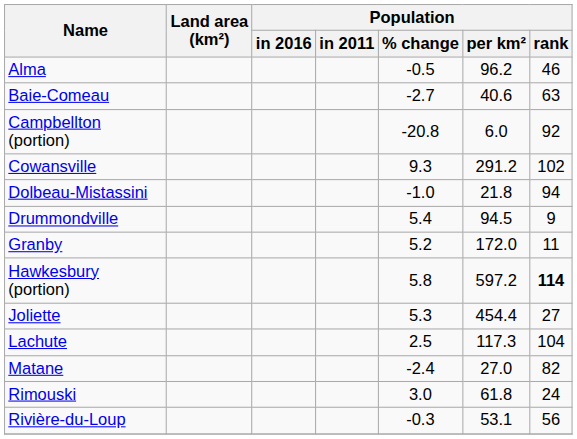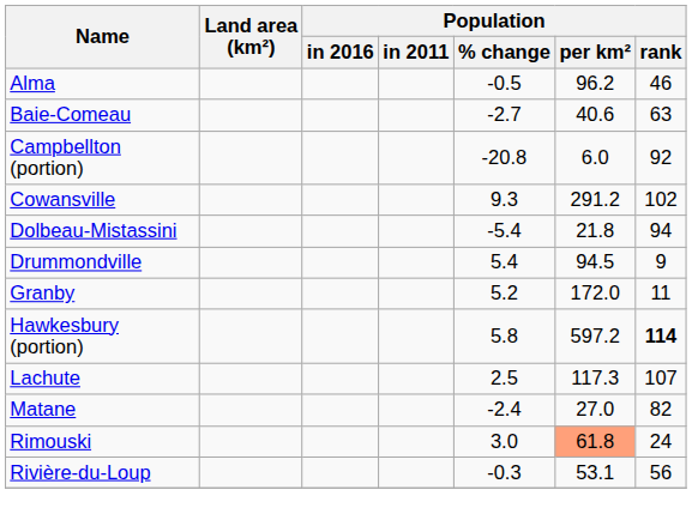 <table class="wikitable" style="text-align:center;">
 <tr>
 <th rowspan="2" width="150px">Name</th>
 <th rowspan="2">Land area<br>(km²)</th>
 <th colspan="5">Population</th>
 </tr>
 <tr>
 <th>in 2016</th>
 <th>in 2011</th>
 <th>% change</th>
 <th>per km²</th>
 <th>rank</th>
 </tr>
 <tr>
 <td align=left><a href='#'>Alma</a></td>
 <td></td>
 <td></td>
 <td></td>
 <td>-0.5</td>
 <td>96.2</td>
 <td>46</td>
 </tr>
 <tr>
 <td align=left><a href='#'>Baie-Comeau</a></td>
 <td></td>
 <td></td>
 <td></td>
 <td>-2.7</td>
 <td>40.6</td>
 <td>63</td>
 </tr>
 <tr>
 <td align=left><a href='#'>Campbellton</a> (portion)</td>
 <td></td>
 <td></td>
 <td></td>
 <td>-20.8</td>
 <td>6.0</td>
 <td>92</td>
 </tr>
 <tr>
 <td align=left><a href='#'>Cowansville</a></td>
 <td></td>
 <td></td>
 <td></td>
 <td>9.3</td>
 <td>291.2</td>
 <td>102</td>
 </tr>
 <tr>
 <td align=left><a href='#'>Dolbeau-Mistassini</a></td>
 <td></td>
 <td></td>
 <td></td>
-<td>-1.0</td>
+<td>-5.4</td>
 <td>21.8</td>
 <td>94</td>
 </tr>
 <tr>
 <td align=left><a href='#'>Drummondville</a></td>
 <td></td>
 <td></td>
 <td></td>
 <td>5.4</td>
 <td>94.5</td>
 <td>9</td>
 </tr>
 <tr>
 <td align=left><a href='#'>Granby</a></td>
 <td></td>
 <td></td>
 <td></td>
 <td>5.2</td>
 <td>172.0</td>
 <td>11</td>
 </tr>
 <tr>
 <td align=left><a href='#'>Hawkesbury</a> (portion)</td>
 <td></td>
 <td></td>
 <td></td>
 <td>5.8</td>
 <td>597.2</td>
 <td><strong>114</strong></td>
 </tr>
 <tr>
-<td align=left><a href='#'>Joliette</a></td>
-<td></td>
-<td></td>
-<td></td>
-<td>5.3</td>
-<td>454.4</td>
-<td>27</td>
-</tr>
-<tr>
 <td align=left><a href='#'>Lachute</a></td>
 <td></td>
 <td></td>
 <td></td>
 <td>2.5</td>
 <td>117.3</td>
-<td>104</td>
+<td>107</td>
 </tr>
 <tr>
 <td align=left><a href='#'>Matane</a></td>
 <td></td>
 <td></td>
 <td></td>
 <td>-2.4</td>
 <td>27.0</td>
 <td>82</td>
 </tr>
 <tr>
 <td align=left><a href='#'>Rimouski</a></td>
 <td></td>
 <td></td>
 <td></td>
 <td>3.0</td>
-<td>61.8</td>
+<td style="background: lightsalmon;">61.8</td>
 <td>24</td>
 </tr>
 <tr>
 <td align=left><a href='#'>Rivière-du-Loup</a></td>
 <td></td>
 <td></td>
 <td></td>
 <td>-0.3</td>
 <td>53.1</td>
 <td>56</td>
 </tr>
 <tr>
 </tr>
 </table>
